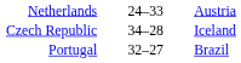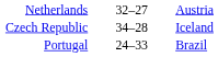 <table style="text-align:center">
 <tr>
 <th width=200></th>
 <th width=100></th>
 <th width=200></th>
 </tr>
 <tr>
 <td align=right><a href='#'>Netherlands</a> </td>
-<td>24–33</td>
+<td>32–27</td>
 <td align=left> <a href='#'>Austria</a></td>
 </tr>
 <tr>
 <td align=right><a href='#'>Czech Republic</a> </td>
 <td>34–28</td>
 <td align=left> <a href='#'>Iceland</a></td>
 </tr>
 <tr>
 <td align=right><a href='#'>Portugal</a> </td>
-<td>32–27</td>
+<td>24–33</td>
 <td align=left> <a href='#'>Brazil</a></td>
 </tr>
 </table>
